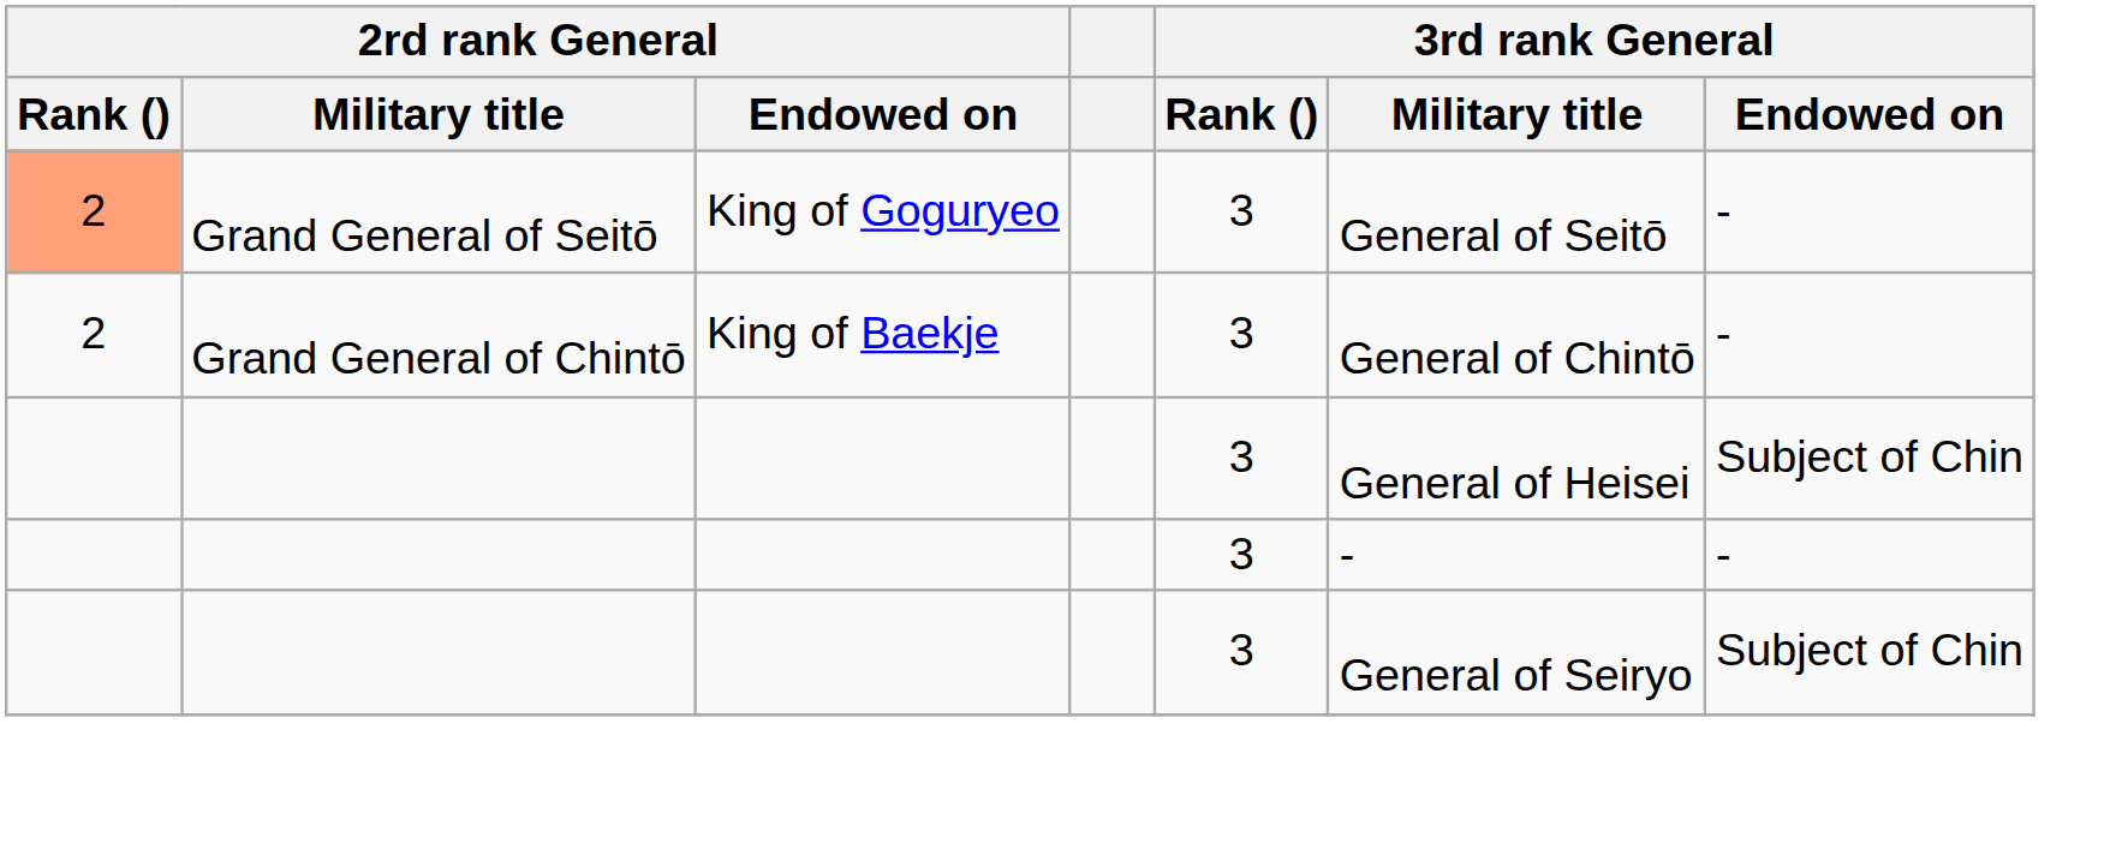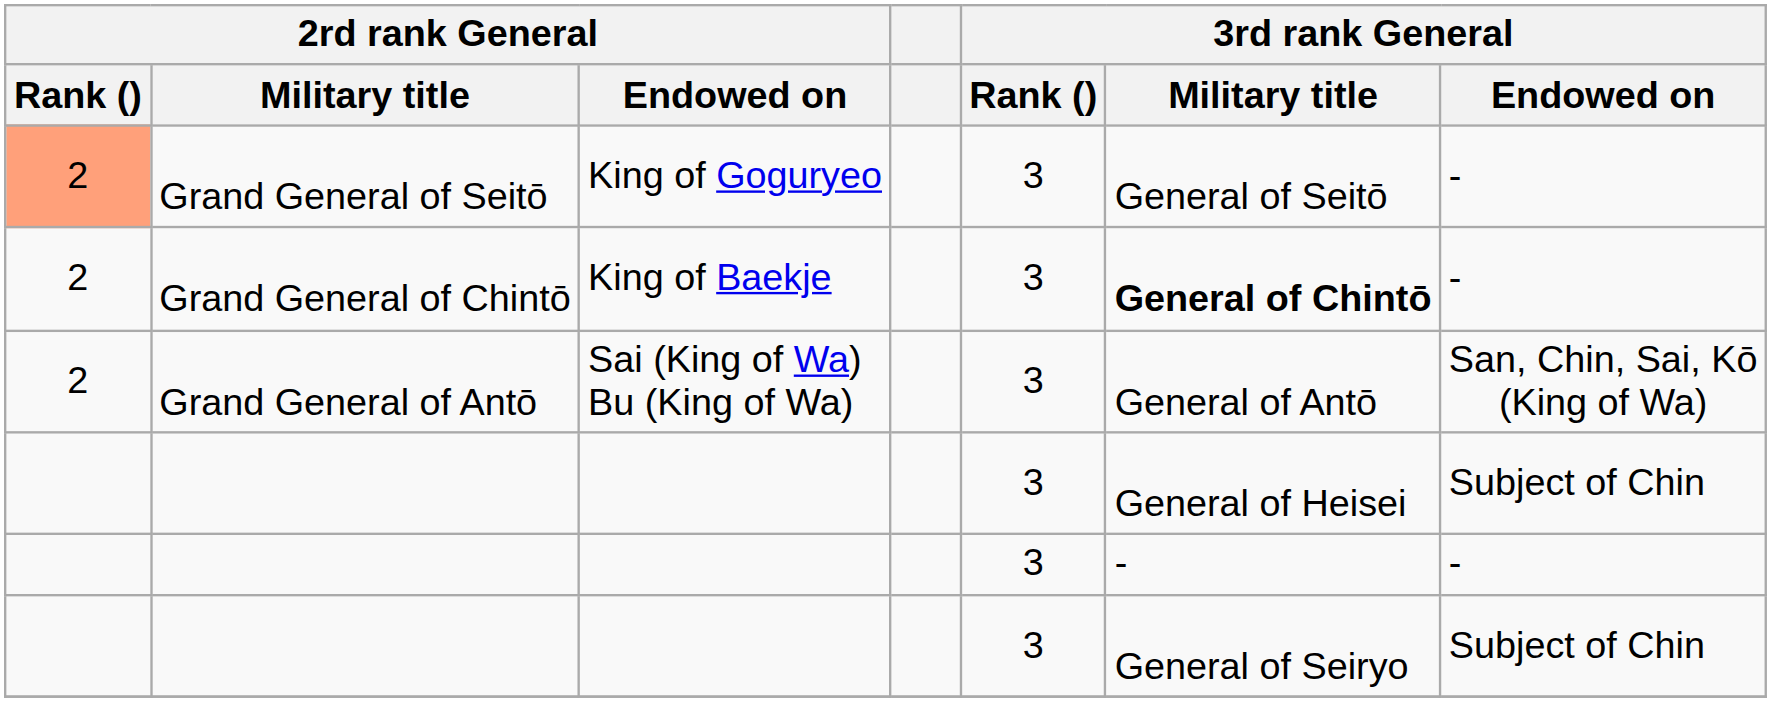 <table class="wikitable">
 <tr>
 <th colspan="3">2rd rank General</th>
 <th>  </th>
 <th colspan="3">3rd rank General</th>
 </tr>
 <tr>
 <th>Rank ()</th>
 <th>Military title</th>
 <th>Endowed on</th>
 <th>     </th>
 <th>Rank ()</th>
 <th>Military title</th>
 <th>Endowed on</th>
 </tr>
 <tr>
 <td align="center" style="background: lightsalmon;">2</td>
 <td><br>Grand General of Seitō</td>
 <td>King of <a href='#'>Goguryeo</a></td>
 <td>  </td>
 <td align="center">3</td>
 <td><br>General of Seitō</td>
 <td>-</td>
 </tr>
 <tr>
 <td align="center">2</td>
 <td><br>Grand General of Chintō</td>
 <td>King of <a href='#'>Baekje</a></td>
 <td>  </td>
 <td align="center">3</td>
-<td><br>General of Chintō</td>
+<td><strong><br>General of Chintō</strong></td>
 <td>-</td>
+</tr>
+<tr>
+<td align="center">2</td>
+<td><br>Grand General of Antō</td>
+<td>Sai (King of <a href='#'>Wa</a>)<br>Bu (King of Wa)</td>
+<td>  </td>
+<td align="center">3</td>
+<td><br>General of Antō</td>
+<td align="center">San, Chin, Sai, Kō<br>(King of Wa)</td>
 </tr>
 <tr>
 <td align="center"> </td>
 <td> </td>
 <td> </td>
 <td>  </td>
 <td align="center">3</td>
 <td><br>General of Heisei</td>
 <td>Subject of Chin</td>
 </tr>
 <tr>
 <td align="center"> </td>
 <td> </td>
 <td> </td>
 <td>  </td>
 <td align="center">3</td>
 <td>-</td>
 <td>-</td>
 </tr>
 <tr>
 <td align="center"> </td>
 <td> </td>
 <td> </td>
 <td>  </td>
 <td align="center">3</td>
 <td><br>General of Seiryo</td>
 <td>Subject of Chin</td>
 </tr>
 <tr>
 </tr>
 </table>
